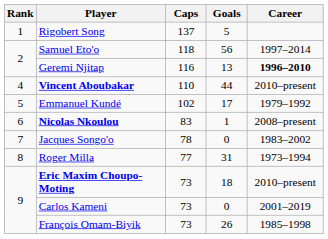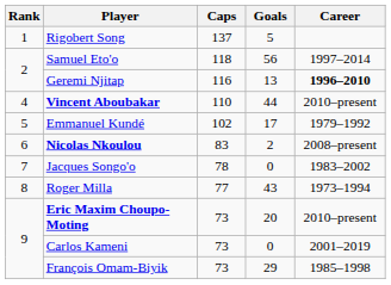 <table class="wikitable sortable" style="text-align:center;">
 <tr>
 <th width=30px>Rank</th>
 <th style="width:175px;">Player</th>
 <th width=50px>Caps</th>
 <th width=50px>Goals</th>
 <th style="width:100px;">Career</th>
 </tr>
 <tr>
 <td>1</td>
 <td align=left><a href='#'>Rigobert Song</a></td>
 <td>137</td>
 <td>5</td>
 <td></td>
 </tr>
 <tr>
 <td rowspan="2">2</td>
 <td align=left><a href='#'>Samuel Eto'o</a></td>
 <td>118</td>
 <td>56</td>
 <td>1997–2014</td>
 </tr>
 <tr>
 <td align=left><a href='#'>Geremi Njitap</a></td>
 <td>116</td>
 <td>13</td>
 <td><strong>1996–2010</strong></td>
 </tr>
 <tr>
 <td>4</td>
 <td align=left><strong><a href='#'>Vincent Aboubakar</a></strong></td>
 <td>110</td>
 <td>44</td>
 <td>2010–present</td>
 </tr>
 <tr>
 <td>5</td>
 <td align=left><a href='#'>Emmanuel Kundé</a></td>
 <td>102</td>
 <td>17</td>
 <td>1979–1992</td>
 </tr>
 <tr>
 <td>6</td>
 <td align=left><strong><a href='#'>Nicolas Nkoulou</a></strong></td>
 <td>83</td>
-<td>1</td>
+<td>2</td>
 <td>2008–present</td>
 </tr>
 <tr>
 <td>7</td>
 <td align=left><a href='#'>Jacques Songo'o</a></td>
 <td>78</td>
 <td>0</td>
 <td>1983–2002</td>
 </tr>
 <tr>
 <td>8</td>
 <td align=left><a href='#'>Roger Milla</a></td>
 <td>77</td>
-<td>31</td>
+<td>43</td>
 <td>1973–1994</td>
 </tr>
 <tr>
 <td rowspan="3">9</td>
 <td align=left><strong><a href='#'>Eric Maxim Choupo-Moting</a></strong></td>
 <td>73</td>
-<td>18</td>
+<td>20</td>
 <td>2010–present</td>
 </tr>
 <tr>
 <td align=left><a href='#'>Carlos Kameni</a></td>
 <td>73</td>
 <td>0</td>
 <td>2001–2019</td>
 </tr>
 <tr>
 <td align=left><a href='#'>François Omam-Biyik</a></td>
 <td>73</td>
-<td>26</td>
+<td>29</td>
 <td>1985–1998</td>
 </tr>
 </table>
